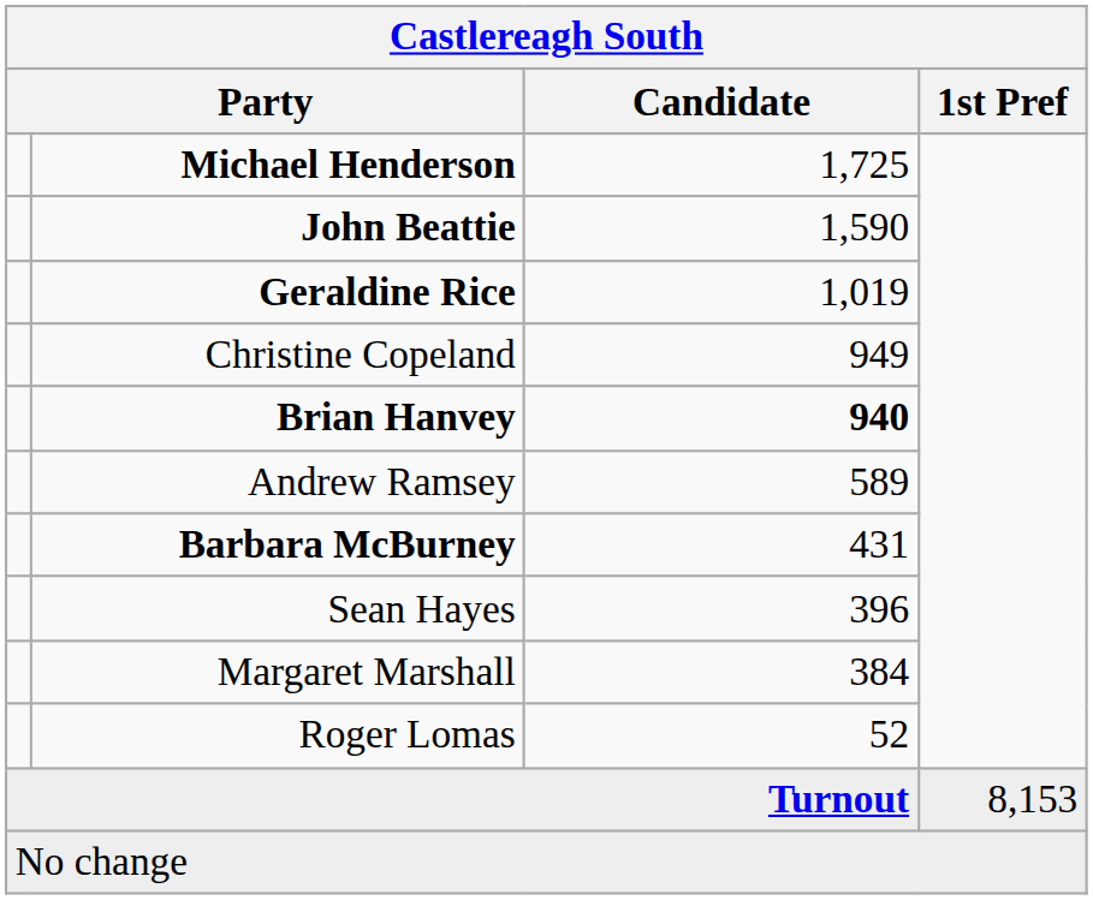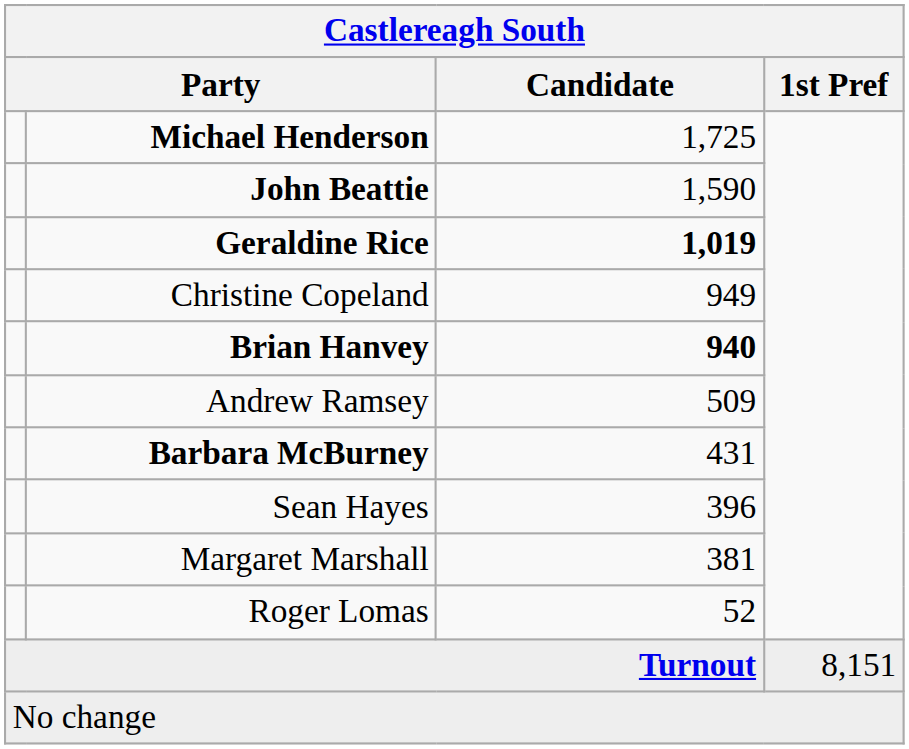 <table class="wikitable">
 <tr>
 <th colspan="4" align="center"><a href='#'>Castlereagh South</a></th>
 </tr>
 <tr>
 <th colspan="2" align="center" width=200>Party</th>
 <th width=150>Candidate</th>
 <th width=60>1st Pref</th>
 </tr>
 <tr>
 <td></td>
 <td align="right"><strong>Michael Henderson</strong></td>
 <td align="right">1,725</td>
 </tr>
 <tr>
 <td></td>
 <td align="right"><strong>John Beattie</strong></td>
 <td align="right">1,590</td>
 </tr>
 <tr>
 <td></td>
 <td align="right"><strong>Geraldine Rice</strong></td>
-<td align="right">1,019</td>
+<td align="right"><strong>1,019</strong></td>
 </tr>
 <tr>
 <td></td>
 <td align="right">Christine Copeland</td>
 <td align="right">949</td>
 </tr>
 <tr>
 <td></td>
 <td align="right"><strong>Brian Hanvey</strong></td>
 <td align="right"><strong>940</strong></td>
 </tr>
 <tr>
 <td></td>
 <td align="right">Andrew Ramsey</td>
-<td align="right">589</td>
+<td align="right">509</td>
 </tr>
 <tr>
 <td></td>
 <td align="right"><strong>Barbara McBurney</strong></td>
 <td align="right">431</td>
 </tr>
 <tr>
 <td></td>
 <td align="right">Sean Hayes</td>
 <td align="right">396</td>
 </tr>
 <tr>
 <td></td>
 <td align="right">Margaret Marshall</td>
-<td align="right">384</td>
+<td align="right">381</td>
 </tr>
 <tr>
 <td></td>
 <td align="right">Roger Lomas</td>
 <td align="right">52</td>
 </tr>
 <tr bgcolor="EEEEEE">
 <td colspan=3 align="right"><strong><a href='#'>Turnout</a></strong></td>
-<td align="right">8,153</td>
+<td align="right">8,151</td>
 </tr>
 <tr>
 <td colspan=4 bgcolor="EEEEEE">No change</td>
 </tr>
 </table>
